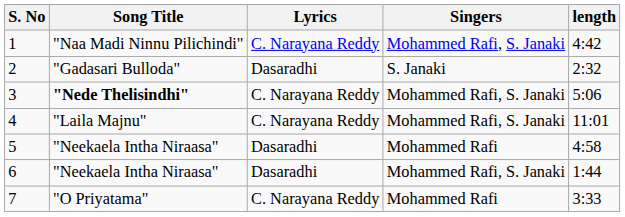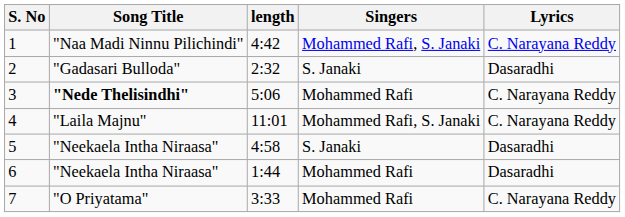 <table class="wikitable">
 <tr>
 <th>S. No</th>
 <th>Song Title</th>
+<th>length</th>
+<th>Singers</th>
 <th>Lyrics</th>
-<th>Singers</th>
-<th>length</th>
 </tr>
 <tr>
 <td>1</td>
 <td>"Naa Madi Ninnu Pilichindi"</td>
+<td>4:42</td>
+<td><a href='#'>Mohammed Rafi</a>, <a href='#'>S. Janaki</a></td>
 <td><a href='#'>C. Narayana Reddy</a></td>
-<td><a href='#'>Mohammed Rafi</a>, <a href='#'>S. Janaki</a></td>
-<td>4:42</td>
 </tr>
 <tr>
 <td>2</td>
 <td>"Gadasari Bulloda"</td>
+<td>2:32</td>
+<td>S. Janaki</td>
 <td>Dasaradhi</td>
-<td>S. Janaki</td>
-<td>2:32</td>
 </tr>
 <tr>
 <td>3</td>
 <td><strong>"Nede Thelisindhi"</strong></td>
+<td>5:06</td>
+<td>Mohammed Rafi</td>
 <td>C. Narayana Reddy</td>
-<td>Mohammed Rafi, S. Janaki</td>
-<td>5:06</td>
 </tr>
 <tr>
 <td>4</td>
 <td>"Laila Majnu"</td>
+<td>11:01</td>
+<td>Mohammed Rafi, S. Janaki</td>
 <td>C. Narayana Reddy</td>
-<td>Mohammed Rafi, S. Janaki</td>
-<td>11:01</td>
 </tr>
 <tr>
 <td>5</td>
 <td>"Neekaela Intha Niraasa"</td>
+<td>4:58</td>
+<td>S. Janaki</td>
 <td>Dasaradhi</td>
-<td>Mohammed Rafi</td>
-<td>4:58</td>
 </tr>
 <tr>
 <td>6</td>
 <td>"Neekaela Intha Niraasa"</td>
+<td>1:44</td>
+<td>Mohammed Rafi</td>
 <td>Dasaradhi</td>
-<td>Mohammed Rafi, S. Janaki</td>
-<td>1:44</td>
 </tr>
 <tr>
 <td>7</td>
 <td>"O Priyatama"</td>
+<td>3:33</td>
+<td>Mohammed Rafi</td>
 <td>C. Narayana Reddy</td>
-<td>Mohammed Rafi</td>
-<td>3:33</td>
 </tr>
 </table>
